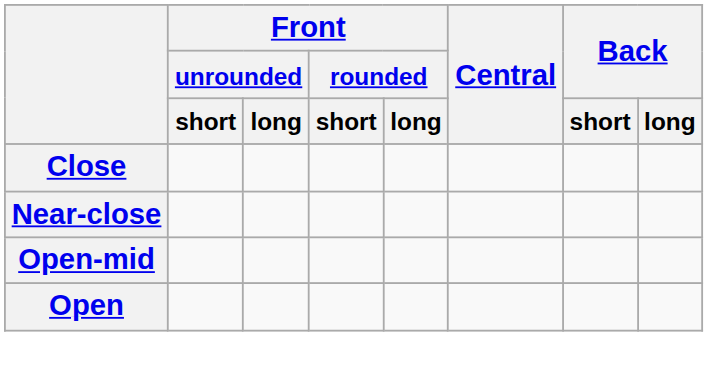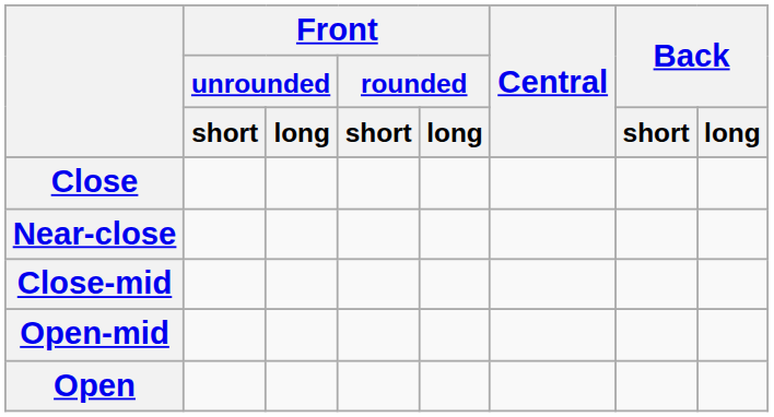 <table class="wikitable" style="text-align:center">
 <tr>
 <th rowspan="3"></th>
 <th colspan="4"><a href='#'>Front</a></th>
 <th rowspan="3"><a href='#'>Central</a></th>
 <th colspan="2" rowspan="2"><a href='#'>Back</a></th>
 </tr>
 <tr class="small">
 <th colspan="2"><a href='#'><small>unrounded</small></a></th>
 <th colspan="2"><a href='#'><small>rounded</small></a></th>
 </tr>
 <tr>
 <th><small>short</small></th>
 <th><small>long</small></th>
 <th><small>short</small></th>
 <th><small>long</small></th>
 <th><small>short</small></th>
 <th><small>long</small></th>
 </tr>
 <tr>
 <th><a href='#'>Close</a></th>
 <td></td>
 <td></td>
 <td></td>
 <td></td>
 <td></td>
 <td></td>
 <td></td>
 </tr>
 <tr>
 <th><a href='#'>Near-close</a></th>
 <td></td>
 <td></td>
 <td></td>
 <td></td>
 <td></td>
 <td></td>
 <td></td>
 </tr>
 <tr>
+<th><a href='#'>Close-mid</a></th>
+<td></td>
+<td></td>
+<td></td>
+<td></td>
+<td></td>
+<td></td>
+<td></td>
+</tr>
+<tr>
 <th><a href='#'>Open-mid</a></th>
 <td></td>
 <td></td>
 <td></td>
 <td></td>
 <td></td>
 <td></td>
 <td></td>
 </tr>
 <tr>
 <th><a href='#'>Open</a></th>
 <td></td>
 <td></td>
 <td></td>
 <td></td>
 <td></td>
 <td></td>
 <td></td>
 </tr>
 </table>
